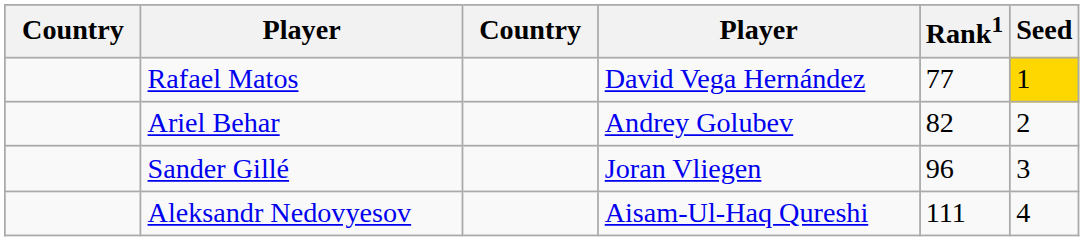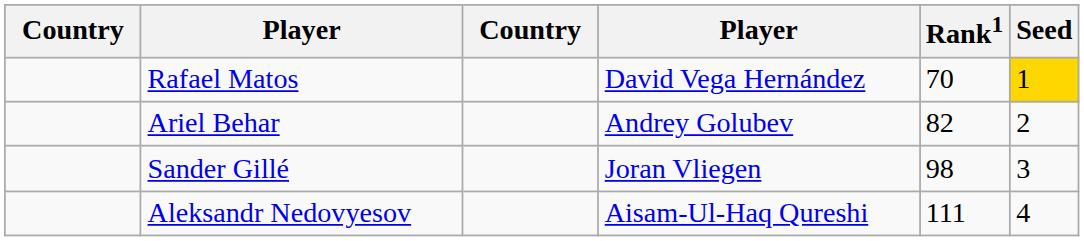 <table class="sortable wikitable">
 <tr>
 <th width="70">Country</th>
 <th width="175">Player</th>
 <th width="70">Country</th>
 <th width="175">Player</th>
 <th>Rank<sup>1</sup></th>
 <th>Seed</th>
 </tr>
 <tr>
 <td></td>
 <td><a href='#'>Rafael Matos</a></td>
 <td></td>
 <td><a href='#'>David Vega Hernández</a></td>
-<td>77</td>
+<td>70</td>
 <td style="background: gold;">1</td>
 </tr>
 <tr>
 <td></td>
 <td><a href='#'>Ariel Behar</a></td>
 <td></td>
 <td><a href='#'>Andrey Golubev</a></td>
 <td>82</td>
 <td>2</td>
 </tr>
 <tr>
 <td></td>
 <td><a href='#'>Sander Gillé</a></td>
 <td></td>
 <td><a href='#'>Joran Vliegen</a></td>
-<td>96</td>
+<td>98</td>
 <td>3</td>
 </tr>
 <tr>
 <td></td>
 <td><a href='#'>Aleksandr Nedovyesov</a></td>
 <td></td>
 <td><a href='#'>Aisam-Ul-Haq Qureshi</a></td>
 <td>111</td>
 <td>4</td>
 </tr>
 </table>
